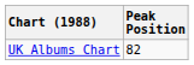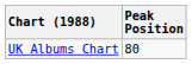 <table class="wikitable sortable">
 <tr>
 <th style="text-align:left;">Chart (1988)</th>
 <th style="text-align:left;">Peak<br> Position</th>
 </tr>
 <tr style="text-align:left;">
 <td style="text-align:left;"><a href='#'>UK Albums Chart</a></td>
-<td style="text-align:left;">82</td>
+<td style="text-align:left;">80</td>
 </tr>
 </table>
